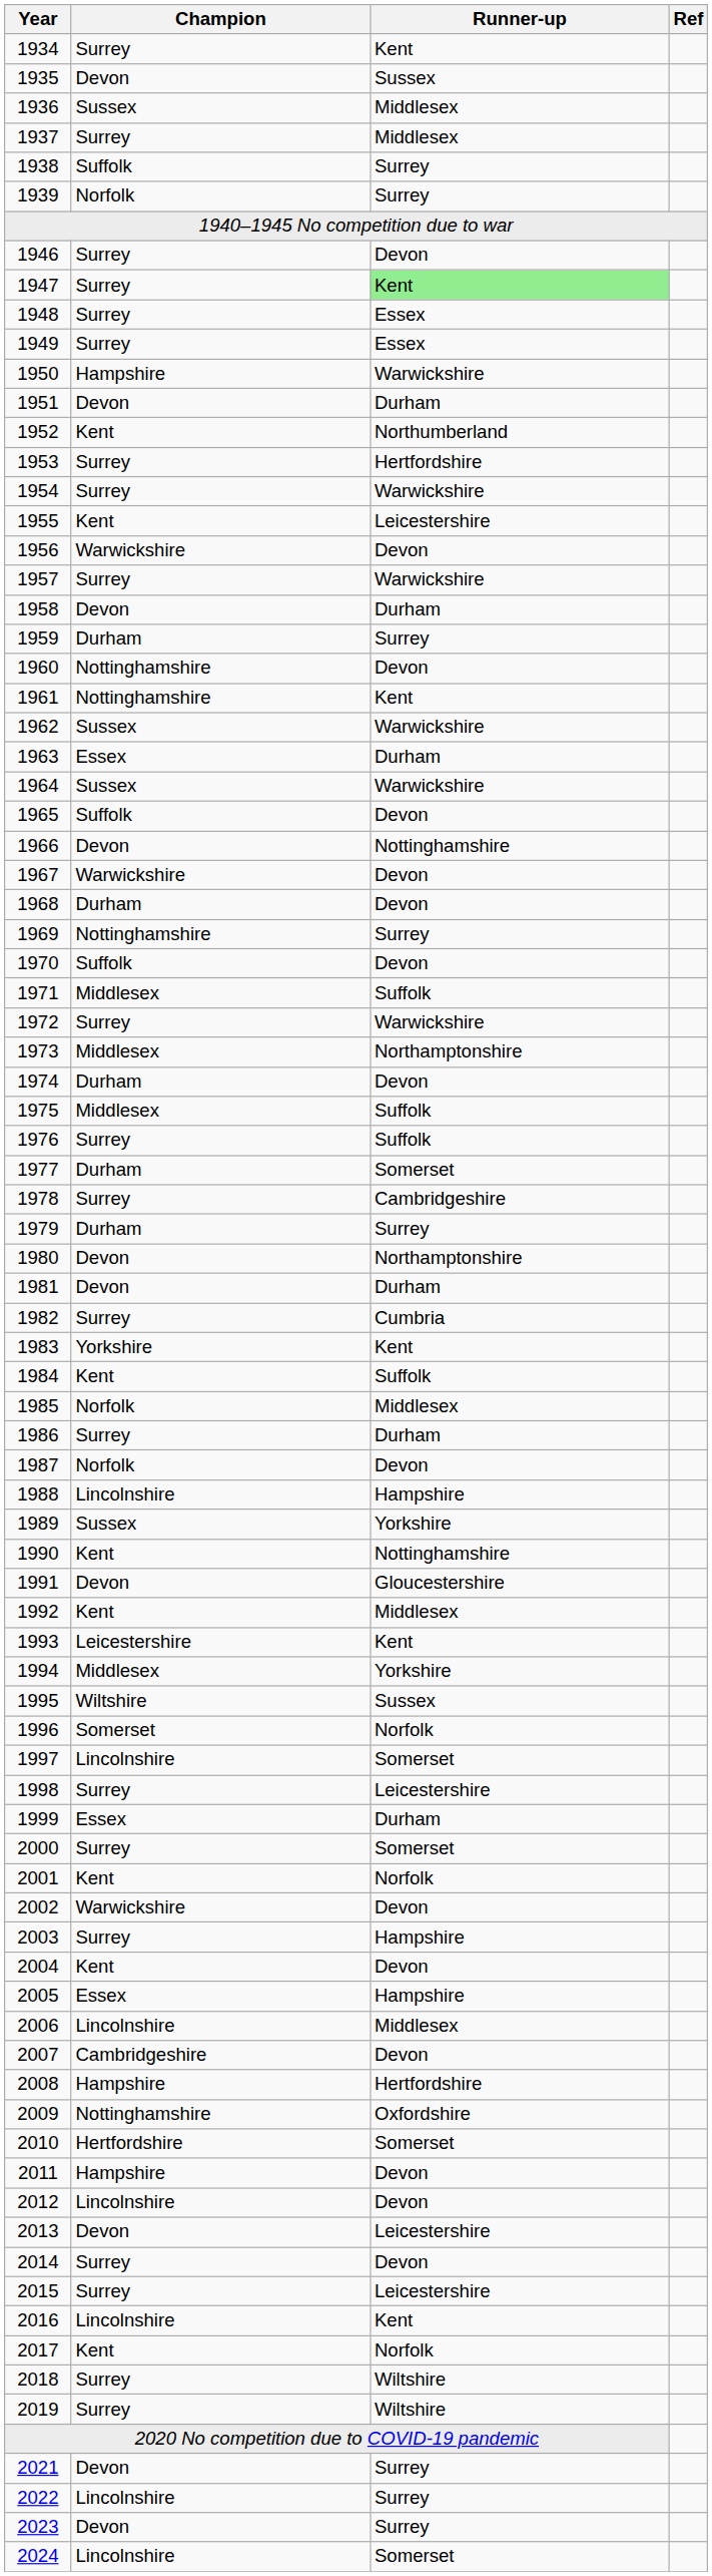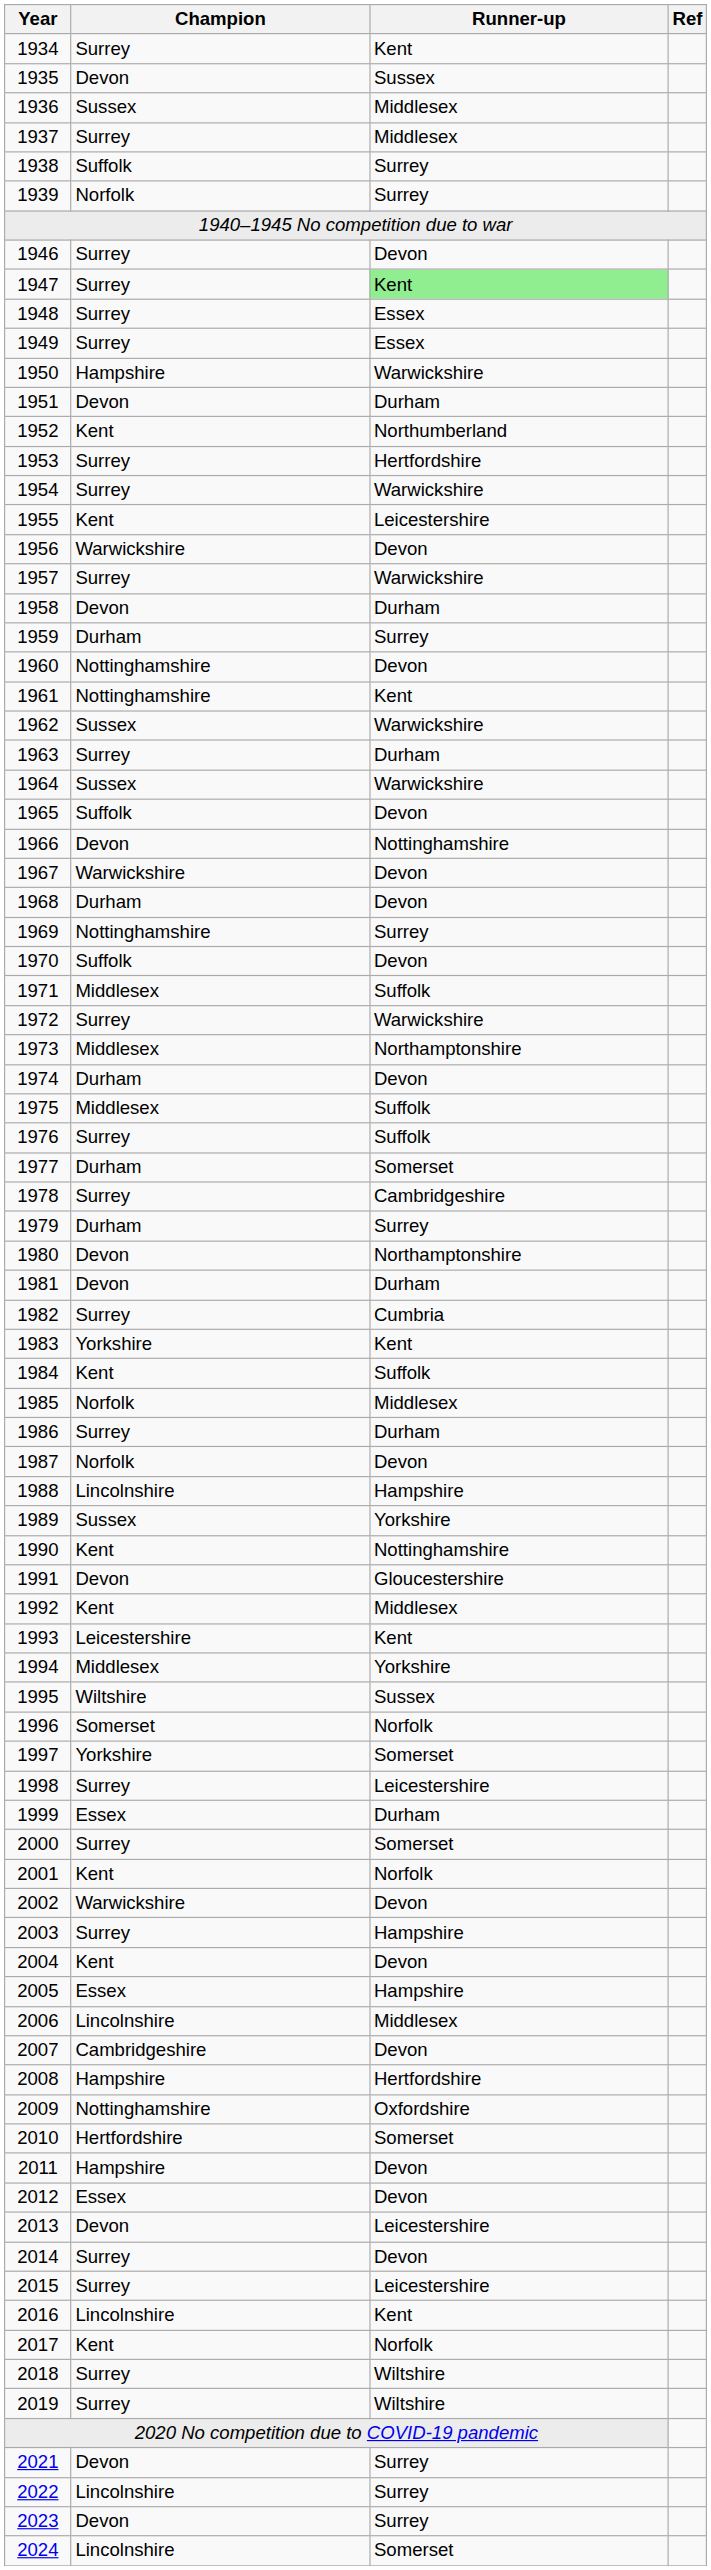 <table class="wikitable">
 <tr>
 <th width="50">Year</th>
 <th width="250">Champion</th>
 <th width="250">Runner-up</th>
 <th width="20">Ref</th>
 </tr>
 <tr>
 <td align=center>1934</td>
 <td>Surrey</td>
 <td>Kent</td>
 <td></td>
 </tr>
 <tr>
 <td align=center>1935</td>
 <td>Devon</td>
 <td>Sussex</td>
 <td></td>
 </tr>
 <tr>
 <td align=center>1936</td>
 <td>Sussex</td>
 <td>Middlesex</td>
 <td></td>
 </tr>
 <tr>
 <td align=center>1937</td>
 <td>Surrey</td>
 <td>Middlesex</td>
 <td></td>
 </tr>
 <tr>
 <td align=center>1938</td>
 <td>Suffolk</td>
 <td>Surrey</td>
 <td></td>
 </tr>
 <tr>
 <td align=center>1939</td>
 <td>Norfolk</td>
 <td>Surrey</td>
 <td></td>
 </tr>
 <tr align=center>
 <td colspan=9 bgcolor="ececec"><em>1940–1945 No competition due to war</em></td>
 </tr>
 <tr>
 <td align=center>1946</td>
 <td>Surrey</td>
 <td>Devon</td>
 <td></td>
 </tr>
 <tr>
 <td align=center>1947</td>
 <td>Surrey</td>
 <td style="background: lightgreen;">Kent</td>
 <td></td>
 </tr>
 <tr>
 <td align=center>1948</td>
 <td>Surrey</td>
 <td>Essex</td>
 <td></td>
 </tr>
 <tr>
 <td align=center>1949</td>
 <td>Surrey</td>
 <td>Essex</td>
 <td></td>
 </tr>
 <tr>
 <td align=center>1950</td>
 <td>Hampshire</td>
 <td>Warwickshire</td>
 <td></td>
 </tr>
 <tr>
 <td align=center>1951</td>
 <td>Devon</td>
 <td>Durham</td>
 <td></td>
 </tr>
 <tr>
 <td align=center>1952</td>
 <td>Kent</td>
 <td>Northumberland</td>
 <td></td>
 </tr>
 <tr>
 <td align=center>1953</td>
 <td>Surrey</td>
 <td>Hertfordshire</td>
 <td></td>
 </tr>
 <tr>
 <td align=center>1954</td>
 <td>Surrey</td>
 <td>Warwickshire</td>
 <td></td>
 </tr>
 <tr>
 <td align=center>1955</td>
 <td>Kent</td>
 <td>Leicestershire</td>
 <td></td>
 </tr>
 <tr>
 <td align=center>1956</td>
 <td>Warwickshire</td>
 <td>Devon</td>
 <td></td>
 </tr>
 <tr>
 <td align=center>1957</td>
 <td>Surrey</td>
 <td>Warwickshire</td>
 <td></td>
 </tr>
 <tr>
 <td align=center>1958</td>
 <td>Devon</td>
 <td>Durham</td>
 <td></td>
 </tr>
 <tr>
 <td align=center>1959</td>
 <td>Durham</td>
 <td>Surrey</td>
 <td></td>
 </tr>
 <tr>
 <td align=center>1960</td>
 <td>Nottinghamshire</td>
 <td>Devon</td>
 <td></td>
 </tr>
 <tr>
 <td align=center>1961</td>
 <td>Nottinghamshire</td>
 <td>Kent</td>
 <td></td>
 </tr>
 <tr>
 <td align=center>1962</td>
 <td>Sussex</td>
 <td>Warwickshire</td>
 <td></td>
 </tr>
 <tr>
 <td align=center>1963</td>
-<td>Essex</td>
+<td>Surrey</td>
 <td>Durham</td>
 <td></td>
 </tr>
 <tr>
 <td align=center>1964</td>
 <td>Sussex</td>
 <td>Warwickshire</td>
 <td></td>
 </tr>
 <tr>
 <td align=center>1965</td>
 <td>Suffolk</td>
 <td>Devon</td>
 <td></td>
 </tr>
 <tr>
 <td align=center>1966</td>
 <td>Devon</td>
 <td>Nottinghamshire</td>
 <td></td>
 </tr>
 <tr>
 <td align=center>1967</td>
 <td>Warwickshire</td>
 <td>Devon</td>
 <td></td>
 </tr>
 <tr>
 <td align=center>1968</td>
 <td>Durham</td>
 <td>Devon</td>
 <td></td>
 </tr>
 <tr>
 <td align=center>1969</td>
 <td>Nottinghamshire</td>
 <td>Surrey</td>
 <td></td>
 </tr>
 <tr>
 <td align=center>1970</td>
 <td>Suffolk</td>
 <td>Devon</td>
 <td></td>
 </tr>
 <tr>
 <td align=center>1971</td>
 <td>Middlesex</td>
 <td>Suffolk</td>
 <td></td>
 </tr>
 <tr>
 <td align=center>1972</td>
 <td>Surrey</td>
 <td>Warwickshire</td>
 <td></td>
 </tr>
 <tr>
 <td align=center>1973</td>
 <td>Middlesex</td>
 <td>Northamptonshire</td>
 <td></td>
 </tr>
 <tr>
 <td align=center>1974</td>
 <td>Durham</td>
 <td>Devon</td>
 <td></td>
 </tr>
 <tr>
 <td align=center>1975</td>
 <td>Middlesex</td>
 <td>Suffolk</td>
 <td></td>
 </tr>
 <tr>
 <td align=center>1976</td>
 <td>Surrey</td>
 <td>Suffolk</td>
 <td></td>
 </tr>
 <tr>
 <td align=center>1977</td>
 <td>Durham</td>
 <td>Somerset</td>
 <td></td>
 </tr>
 <tr>
 <td align=center>1978</td>
 <td>Surrey</td>
 <td>Cambridgeshire</td>
 <td></td>
 </tr>
 <tr>
 <td align=center>1979</td>
 <td>Durham</td>
 <td>Surrey</td>
 <td></td>
 </tr>
 <tr>
 <td align=center>1980</td>
 <td>Devon</td>
 <td>Northamptonshire</td>
 <td></td>
 </tr>
 <tr>
 <td align=center>1981</td>
 <td>Devon</td>
 <td>Durham</td>
 <td></td>
 </tr>
 <tr>
 <td align=center>1982</td>
 <td>Surrey</td>
 <td>Cumbria</td>
 <td></td>
 </tr>
 <tr>
 <td align=center>1983</td>
 <td>Yorkshire</td>
 <td>Kent</td>
 <td></td>
 </tr>
 <tr>
 <td align=center>1984</td>
 <td>Kent</td>
 <td>Suffolk</td>
 <td></td>
 </tr>
 <tr>
 <td align=center>1985</td>
 <td>Norfolk</td>
 <td>Middlesex</td>
 <td></td>
 </tr>
 <tr>
 <td align=center>1986</td>
 <td>Surrey</td>
 <td>Durham</td>
 <td></td>
 </tr>
 <tr>
 <td align=center>1987</td>
 <td>Norfolk</td>
 <td>Devon</td>
 <td></td>
 </tr>
 <tr>
 <td align=center>1988</td>
 <td>Lincolnshire</td>
 <td>Hampshire</td>
 <td></td>
 </tr>
 <tr>
 <td align=center>1989</td>
 <td>Sussex</td>
 <td>Yorkshire</td>
 <td></td>
 </tr>
 <tr>
 <td align=center>1990</td>
 <td>Kent</td>
 <td>Nottinghamshire</td>
 <td></td>
 </tr>
 <tr>
 <td align=center>1991</td>
 <td>Devon</td>
 <td>Gloucestershire</td>
 <td></td>
 </tr>
 <tr>
 <td align=center>1992</td>
 <td>Kent</td>
 <td>Middlesex</td>
 <td></td>
 </tr>
 <tr>
 <td align=center>1993</td>
 <td>Leicestershire</td>
 <td>Kent</td>
 <td></td>
 </tr>
 <tr>
 <td align=center>1994</td>
 <td>Middlesex</td>
 <td>Yorkshire</td>
 <td></td>
 </tr>
 <tr>
 <td align=center>1995</td>
 <td>Wiltshire</td>
 <td>Sussex</td>
 <td></td>
 </tr>
 <tr>
 <td align=center>1996</td>
 <td>Somerset</td>
 <td>Norfolk</td>
 <td></td>
 </tr>
 <tr>
 <td align=center>1997</td>
-<td>Lincolnshire</td>
+<td>Yorkshire</td>
 <td>Somerset</td>
 <td></td>
 </tr>
 <tr>
 <td align=center>1998</td>
 <td>Surrey</td>
 <td>Leicestershire</td>
 <td></td>
 </tr>
 <tr>
 <td align=center>1999</td>
 <td>Essex</td>
 <td>Durham</td>
 <td></td>
 </tr>
 <tr>
 <td align=center>2000</td>
 <td>Surrey</td>
 <td>Somerset</td>
 <td></td>
 </tr>
 <tr>
 <td align=center>2001</td>
 <td>Kent</td>
 <td>Norfolk</td>
 <td></td>
 </tr>
 <tr>
 <td align=center>2002</td>
 <td>Warwickshire</td>
 <td>Devon</td>
 <td></td>
 </tr>
 <tr>
 <td align=center>2003</td>
 <td>Surrey</td>
 <td>Hampshire</td>
 <td></td>
 </tr>
 <tr>
 <td align=center>2004</td>
 <td>Kent</td>
 <td>Devon</td>
 <td></td>
 </tr>
 <tr>
 <td align=center>2005</td>
 <td>Essex</td>
 <td>Hampshire</td>
 <td></td>
 </tr>
 <tr>
 <td align=center>2006</td>
 <td>Lincolnshire</td>
 <td>Middlesex</td>
 <td></td>
 </tr>
 <tr>
 <td align=center>2007</td>
 <td>Cambridgeshire</td>
 <td>Devon</td>
 <td></td>
 </tr>
 <tr>
 <td align=center>2008</td>
 <td>Hampshire</td>
 <td>Hertfordshire</td>
 <td></td>
 </tr>
 <tr>
 <td align=center>2009</td>
 <td>Nottinghamshire</td>
 <td>Oxfordshire</td>
 <td></td>
 </tr>
 <tr>
 <td align=center>2010</td>
 <td>Hertfordshire</td>
 <td>Somerset</td>
 <td></td>
 </tr>
 <tr>
 <td align=center>2011</td>
 <td>Hampshire</td>
 <td>Devon</td>
 <td></td>
 </tr>
 <tr>
 <td align=center>2012</td>
-<td>Lincolnshire</td>
+<td>Essex</td>
 <td>Devon</td>
 <td></td>
 </tr>
 <tr>
 <td align=center>2013</td>
 <td>Devon</td>
 <td>Leicestershire</td>
 <td></td>
 </tr>
 <tr>
 <td align=center>2014</td>
 <td>Surrey</td>
 <td>Devon</td>
 <td></td>
 </tr>
 <tr>
 <td align=center>2015</td>
 <td>Surrey</td>
 <td>Leicestershire</td>
 <td></td>
 </tr>
 <tr>
 <td align=center>2016</td>
 <td>Lincolnshire</td>
 <td>Kent</td>
 <td></td>
 </tr>
 <tr>
 <td align=center>2017</td>
 <td>Kent</td>
 <td>Norfolk</td>
 <td></td>
 </tr>
 <tr>
 <td align=center>2018</td>
 <td>Surrey</td>
 <td>Wiltshire</td>
 <td></td>
 </tr>
 <tr>
 <td align=center>2019</td>
 <td>Surrey</td>
 <td>Wiltshire</td>
 <td></td>
 </tr>
 <tr align=center>
 <td colspan=3 bgcolor="ececec"><em>2020 No competition due to <a href='#'>COVID-19 pandemic</a></em></td>
 <td align=left></td>
 </tr>
 <tr>
 <td align=center><a href='#'>2021</a></td>
 <td>Devon</td>
 <td>Surrey</td>
 <td></td>
 </tr>
 <tr>
 <td align=center><a href='#'>2022</a></td>
 <td>Lincolnshire</td>
 <td>Surrey</td>
 <td></td>
 </tr>
 <tr>
 <td align=center><a href='#'>2023</a></td>
 <td>Devon</td>
 <td>Surrey</td>
 <td></td>
 </tr>
 <tr>
 <td align=center><a href='#'>2024</a></td>
 <td>Lincolnshire</td>
 <td>Somerset</td>
 <td></td>
 </tr>
 </table>
